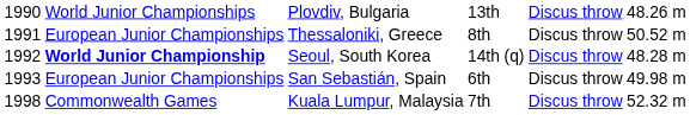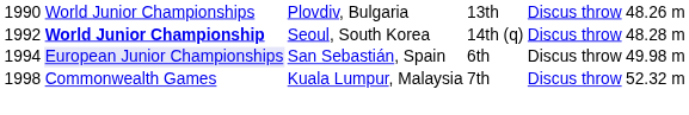 <table>
 <tr>
 <td>1990</td>
 <td><a href='#'>World Junior Championships</a></td>
 <td><a href='#'>Plovdiv</a>, Bulgaria</td>
 <td>13th</td>
 <td><a href='#'>Discus throw</a></td>
 <td>48.26 m</td>
 </tr>
 <tr>
-<td>1991</td>
-<td><a href='#'>European Junior Championships</a></td>
-<td><a href='#'>Thessaloniki</a>, Greece</td>
-<td>8th</td>
-<td>Discus throw</td>
-<td>50.52 m</td>
-</tr>
-<tr>
 <td>1992</td>
 <td><strong><a href='#'>World Junior Championship</a></strong></td>
 <td><a href='#'>Seoul</a>, South Korea</td>
 <td>14th (q)</td>
 <td><a href='#'>Discus throw</a></td>
 <td>48.28 m</td>
 </tr>
 <tr>
-<td>1993</td>
-<td><a href='#'>European Junior Championships</a></td>
+<td>1994</td>
+<td style="background: lavender;"><a href='#'>European Junior Championships</a></td>
 <td><a href='#'>San Sebastián</a>, Spain</td>
 <td>6th</td>
 <td>Discus throw</td>
 <td>49.98 m</td>
 </tr>
 <tr>
 <td>1998</td>
 <td><a href='#'>Commonwealth Games</a></td>
 <td><a href='#'>Kuala Lumpur</a>, Malaysia</td>
 <td>7th</td>
 <td><a href='#'>Discus throw</a></td>
 <td>52.32 m</td>
 </tr>
 </table>
